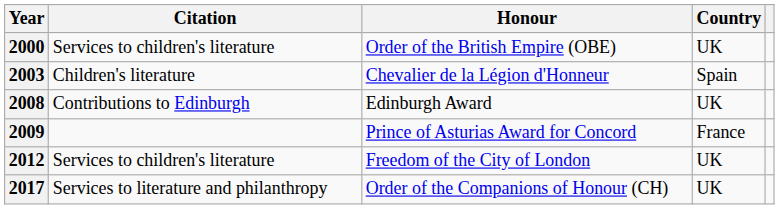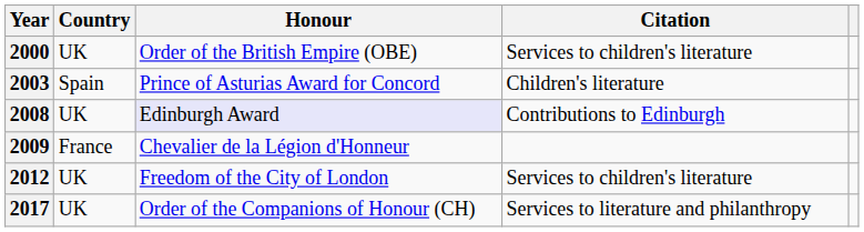 <table class="wikitable sortable plainrowheaders">
 <tr>
 <th scope=col>Year</th>
+<th scope=col style="width: 2em">Country</th>
+<th scope=col style="width: 18em">Honour</th>
 <th scope=col style="width: 17em">Citation</th>
-<th scope=col style="width: 18em">Honour</th>
-<th scope=col style="width: 2em">Country</th>
 <th scope=col class=unsortable></th>
 </tr>
 <tr>
 <th scope=row style="text-align: center">2000</th>
+<td>UK</td>
+<td><a href='#'>Order of the British Empire</a> (OBE)</td>
 <td>Services to children's literature</td>
-<td><a href='#'>Order of the British Empire</a> (OBE)</td>
-<td>UK</td>
 <td style="text-align: center"></td>
 </tr>
 <tr>
 <th scope=row style="text-align: center">2003</th>
+<td>Spain</td>
+<td><a href='#'>Prince of Asturias Award for Concord</a></td>
 <td>Children's literature</td>
-<td><a href='#'>Chevalier de la Légion d'Honneur</a></td>
-<td>Spain</td>
 <td style="text-align: center"></td>
 </tr>
 <tr>
 <th scope=row style="text-align: center">2008</th>
+<td>UK</td>
+<td style="background: lavender;">Edinburgh Award</td>
 <td>Contributions to <a href='#'>Edinburgh</a></td>
-<td>Edinburgh Award</td>
-<td>UK</td>
 <td style="text-align: center"></td>
 </tr>
 <tr>
 <th scope=row style="text-align: center">2009</th>
+<td>France</td>
+<td><a href='#'>Chevalier de la Légion d'Honneur</a></td>
 <td></td>
-<td><a href='#'>Prince of Asturias Award for Concord</a></td>
-<td>France</td>
 <td style="text-align: center"></td>
 </tr>
 <tr>
 <th scope=row style="text-align: center">2012</th>
+<td>UK</td>
+<td><a href='#'>Freedom of the City of London</a></td>
 <td>Services to children's literature</td>
-<td><a href='#'>Freedom of the City of London</a></td>
-<td>UK</td>
 <td style="text-align: center"></td>
 </tr>
 <tr>
 <th scope=row style="text-align: center">2017</th>
+<td>UK</td>
+<td><a href='#'>Order of the Companions of Honour</a> (CH)</td>
 <td>Services to literature and philanthropy</td>
-<td><a href='#'>Order of the Companions of Honour</a> (CH)</td>
-<td>UK</td>
 <td style="text-align: center"></td>
 </tr>
 </table>
